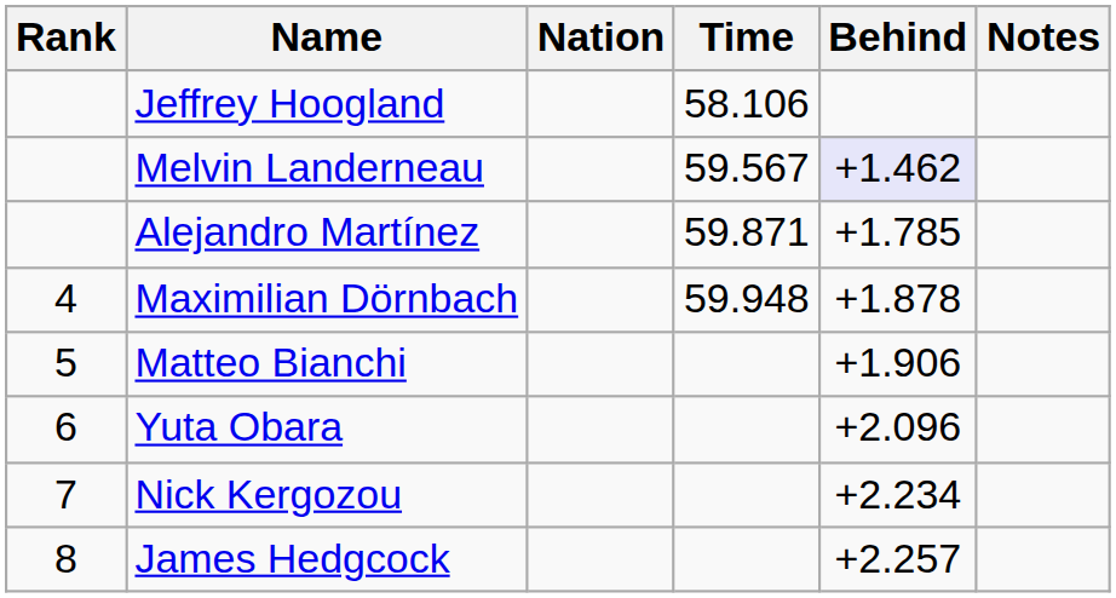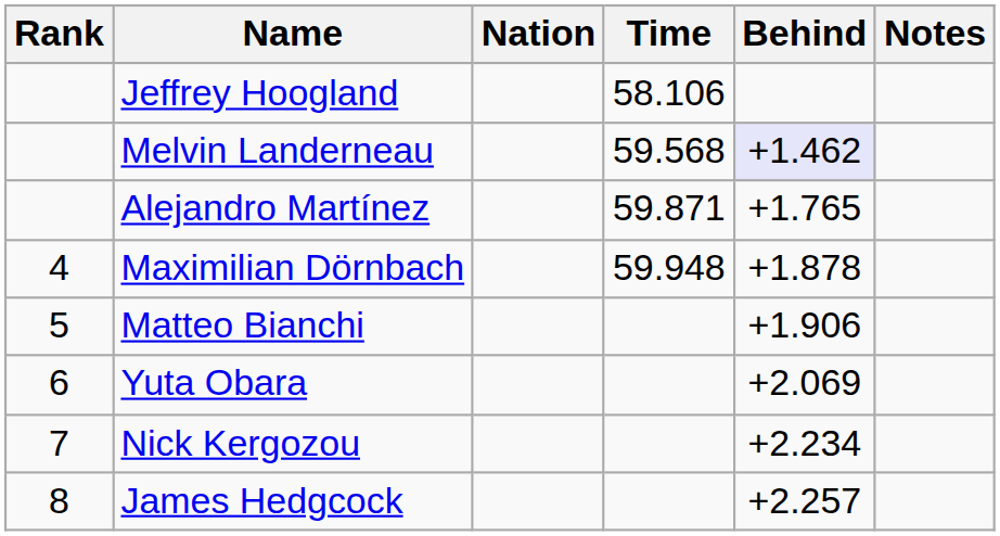 <table class="wikitable sortable" style="text-align:center">
 <tr>
 <th>Rank</th>
 <th>Name</th>
 <th>Nation</th>
 <th>Time</th>
 <th>Behind</th>
 <th>Notes</th>
 </tr>
 <tr>
 <td></td>
 <td align=left><a href='#'>Jeffrey Hoogland</a></td>
 <td align=left></td>
 <td>58.106</td>
 <td></td>
 <td></td>
 </tr>
 <tr>
 <td></td>
 <td align=left><a href='#'>Melvin Landerneau</a></td>
 <td align=left></td>
-<td>59.567</td>
+<td>59.568</td>
 <td style="background: lavender;">+1.462</td>
 <td></td>
 </tr>
 <tr>
 <td></td>
 <td align=left><a href='#'>Alejandro Martínez</a></td>
 <td align=left></td>
 <td>59.871</td>
-<td>+1.785</td>
+<td>+1.765</td>
 <td></td>
 </tr>
 <tr>
 <td>4</td>
 <td align=left><a href='#'>Maximilian Dörnbach</a></td>
 <td align=left></td>
 <td>59.948</td>
 <td>+1.878</td>
 <td></td>
 </tr>
 <tr>
 <td>5</td>
 <td align=left><a href='#'>Matteo Bianchi</a></td>
 <td align=left></td>
 <td></td>
 <td>+1.906</td>
 <td></td>
 </tr>
 <tr>
 <td>6</td>
 <td align=left><a href='#'>Yuta Obara</a></td>
 <td align=left></td>
 <td></td>
-<td>+2.096</td>
+<td>+2.069</td>
 <td></td>
 </tr>
 <tr>
 <td>7</td>
 <td align=left><a href='#'>Nick Kergozou</a></td>
 <td align=left></td>
 <td></td>
 <td>+2.234</td>
 <td></td>
 </tr>
 <tr>
 <td>8</td>
 <td align=left><a href='#'>James Hedgcock</a></td>
 <td align=left></td>
 <td></td>
 <td>+2.257</td>
 <td></td>
 </tr>
 </table>
